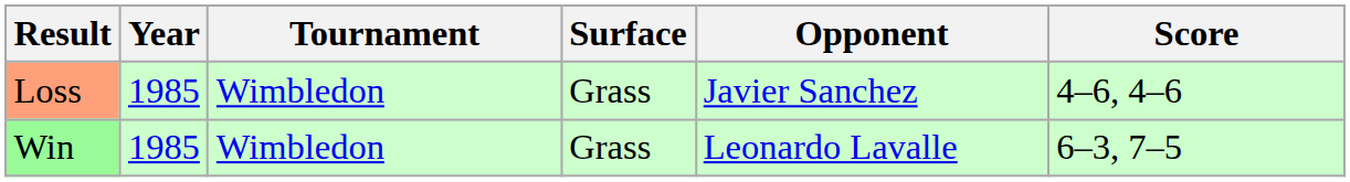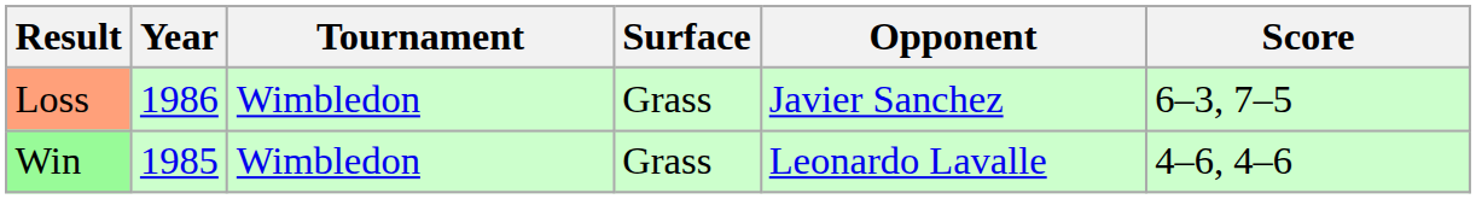 <table class="sortable wikitable">
 <tr>
 <th style="width:40px;">Result</th>
 <th style="width:30px;">Year</th>
 <th style="width:150px;">Tournament</th>
 <th style="width:50px;">Surface</th>
 <th style="width:150px;">Opponent</th>
 <th style="width:125px;" class="unsortable">Score</th>
 </tr>
 <tr style="background:#ccffcc;">
 <td style="background:#ffa07a;">Loss</td>
-<td><a href='#'>1985</a></td>
+<td><a href='#'>1986</a></td>
 <td><a href='#'>Wimbledon</a></td>
 <td>Grass</td>
 <td> <a href='#'>Javier Sanchez</a></td>
-<td>4–6, 4–6</td>
+<td>6–3, 7–5</td>
 </tr>
 <tr style="background:#ccffcc;">
 <td style="background:#98fb98;">Win</td>
 <td><a href='#'>1985</a></td>
 <td><a href='#'>Wimbledon</a></td>
 <td>Grass</td>
 <td> <a href='#'>Leonardo Lavalle</a></td>
-<td>6–3, 7–5</td>
+<td>4–6, 4–6</td>
 </tr>
 </table>
